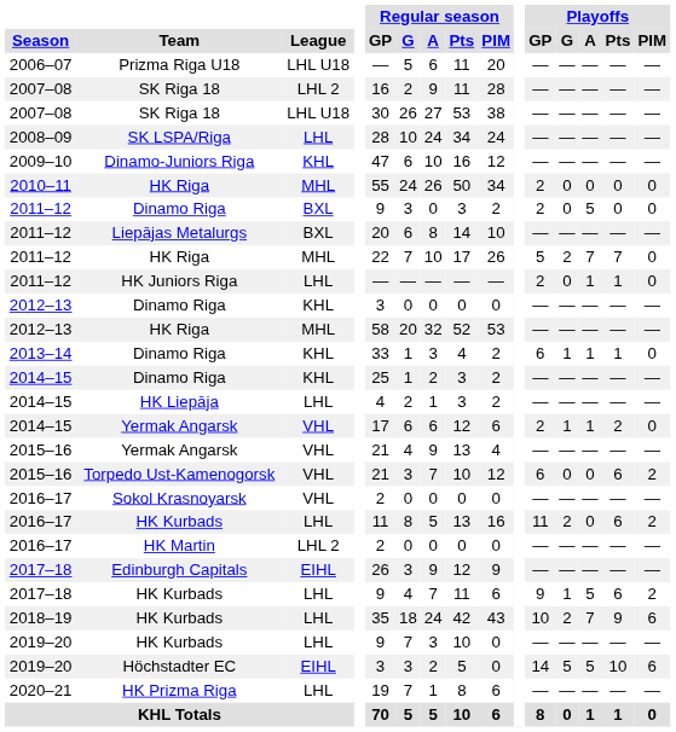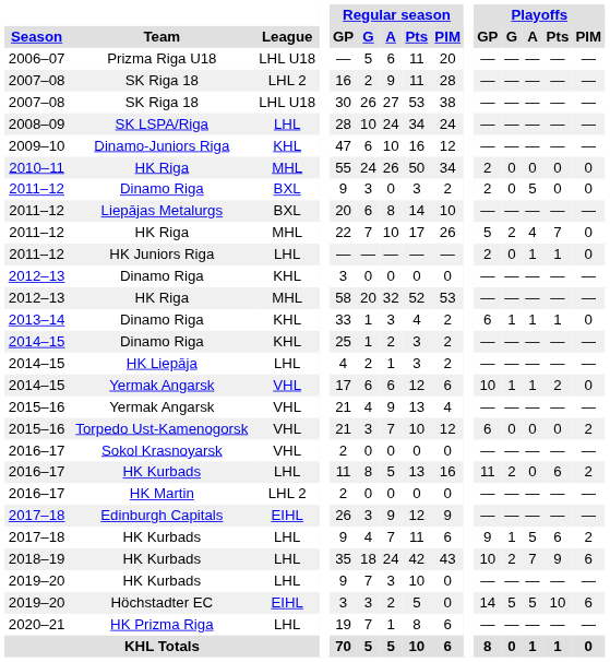 <table border="0" cellpadding="3" cellspacing="0"  style="width:75%; text-align:center;">
 <tr style="background:#e0e0e0;">
 <th colspan="3" style="background:#fff;"> </th>
 <th rowspan="99" style="background:#fff;"> </th>
 <th colspan="5"><a href='#'>Regular season</a></th>
 <th rowspan="99" style="background:#fff;"> </th>
 <th colspan="5"><a href='#'>Playoffs</a></th>
 </tr>
 <tr style="background:#e0e0e0;">
 <th><a href='#'>Season</a></th>
 <th>Team</th>
 <th>League</th>
 <th>GP</th>
 <th><a href='#'>G</a></th>
 <th><a href='#'>A</a></th>
 <th><a href='#'>Pts</a></th>
 <th><a href='#'>PIM</a></th>
 <th>GP</th>
 <th>G</th>
 <th>A</th>
 <th>Pts</th>
 <th>PIM</th>
 </tr>
 <tr ALIGN="center">
 <td>2006–07</td>
 <td>Prizma Riga U18</td>
 <td>LHL U18</td>
 <td>—</td>
 <td>5</td>
 <td>6</td>
 <td>11</td>
 <td>20</td>
 <td>—</td>
 <td>—</td>
 <td>—</td>
 <td>—</td>
 <td>—</td>
 </tr>
 <tr ALIGN="center"  bgcolor="#f0f0f0">
 <td>2007–08</td>
 <td>SK Riga 18</td>
 <td>LHL 2</td>
 <td>16</td>
 <td>2</td>
 <td>9</td>
 <td>11</td>
 <td>28</td>
 <td>—</td>
 <td>—</td>
 <td>—</td>
 <td>—</td>
 <td>—</td>
 </tr>
 <tr ALIGN="center">
 <td>2007–08</td>
 <td>SK Riga 18</td>
 <td>LHL U18</td>
 <td>30</td>
 <td>26</td>
 <td>27</td>
 <td>53</td>
 <td>38</td>
 <td>—</td>
 <td>—</td>
 <td>—</td>
 <td>—</td>
 <td>—</td>
 </tr>
 <tr ALIGN="center"  bgcolor="#f0f0f0">
 <td>2008–09</td>
 <td><a href='#'>SK LSPA/Riga</a></td>
 <td><a href='#'>LHL</a></td>
 <td>28</td>
 <td>10</td>
 <td>24</td>
 <td>34</td>
 <td>24</td>
 <td>—</td>
 <td>—</td>
 <td>—</td>
 <td>—</td>
 <td>—</td>
 </tr>
 <tr ALIGN="center">
 <td>2009–10</td>
 <td><a href='#'>Dinamo-Juniors Riga</a></td>
 <td><a href='#'>KHL</a></td>
 <td>47</td>
 <td>6</td>
 <td>10</td>
 <td>16</td>
 <td>12</td>
 <td>—</td>
 <td>—</td>
 <td>—</td>
 <td>—</td>
 <td>—</td>
 </tr>
 <tr ALIGN="center" bgcolor="#f0f0f0">
 <td><a href='#'>2010–11</a></td>
 <td><a href='#'>HK Riga</a></td>
 <td><a href='#'>MHL</a></td>
 <td>55</td>
 <td>24</td>
 <td>26</td>
 <td>50</td>
 <td>34</td>
 <td>2</td>
 <td>0</td>
 <td>0</td>
 <td>0</td>
 <td>0</td>
 </tr>
 <tr ALIGN="center">
 <td><a href='#'>2011–12</a></td>
 <td><a href='#'>Dinamo Riga</a></td>
 <td><a href='#'>BXL</a></td>
 <td>9</td>
 <td>3</td>
 <td>0</td>
 <td>3</td>
 <td>2</td>
 <td>2</td>
 <td>0</td>
 <td>5</td>
 <td>0</td>
 <td>0</td>
 </tr>
 <tr ALIGN="center"  bgcolor="#f0f0f0">
 <td>2011–12</td>
 <td><a href='#'>Liepājas Metalurgs</a></td>
 <td>BXL</td>
 <td>20</td>
 <td>6</td>
 <td>8</td>
 <td>14</td>
 <td>10</td>
 <td>—</td>
 <td>—</td>
 <td>—</td>
 <td>—</td>
 <td>—</td>
 </tr>
 <tr ALIGN="center">
 <td>2011–12</td>
 <td>HK Riga</td>
 <td>MHL</td>
 <td>22</td>
 <td>7</td>
 <td>10</td>
 <td>17</td>
 <td>26</td>
 <td>5</td>
 <td>2</td>
-<td>7</td>
+<td>4</td>
 <td>7</td>
 <td>0</td>
 </tr>
 <tr ALIGN="center" bgcolor="#f0f0f0">
 <td>2011–12</td>
 <td>HK Juniors Riga</td>
 <td>LHL</td>
 <td>—</td>
 <td>—</td>
 <td>—</td>
 <td>—</td>
 <td>—</td>
 <td>2</td>
 <td>0</td>
 <td>1</td>
 <td>1</td>
 <td>0</td>
 </tr>
 <tr ALIGN="center">
 <td><a href='#'>2012–13</a></td>
 <td>Dinamo Riga</td>
 <td>KHL</td>
 <td>3</td>
 <td>0</td>
 <td>0</td>
 <td>0</td>
 <td>0</td>
 <td>—</td>
 <td>—</td>
 <td>—</td>
 <td>—</td>
 <td>—</td>
 </tr>
 <tr ALIGN="center"  bgcolor="#f0f0f0">
 <td>2012–13</td>
 <td>HK Riga</td>
 <td>MHL</td>
 <td>58</td>
 <td>20</td>
 <td>32</td>
 <td>52</td>
 <td>53</td>
 <td>—</td>
 <td>—</td>
 <td>—</td>
 <td>—</td>
 <td>—</td>
 </tr>
 <tr ALIGN="center">
 <td><a href='#'>2013–14</a></td>
 <td>Dinamo Riga</td>
 <td>KHL</td>
 <td>33</td>
 <td>1</td>
 <td>3</td>
 <td>4</td>
 <td>2</td>
 <td>6</td>
 <td>1</td>
 <td>1</td>
 <td>1</td>
 <td>0</td>
 </tr>
 <tr ALIGN="center" bgcolor="#f0f0f0">
 <td><a href='#'>2014–15</a></td>
 <td>Dinamo Riga</td>
 <td>KHL</td>
 <td>25</td>
 <td>1</td>
 <td>2</td>
 <td>3</td>
 <td>2</td>
 <td>—</td>
 <td>—</td>
 <td>—</td>
 <td>—</td>
 <td>—</td>
 </tr>
 <tr ALIGN="center">
 <td>2014–15</td>
 <td><a href='#'>HK Liepāja</a></td>
 <td>LHL</td>
 <td>4</td>
 <td>2</td>
 <td>1</td>
 <td>3</td>
 <td>2</td>
 <td>—</td>
 <td>—</td>
 <td>—</td>
 <td>—</td>
 <td>—</td>
 </tr>
 <tr ALIGN="center" bgcolor="#f0f0f0">
 <td>2014–15</td>
 <td><a href='#'>Yermak Angarsk</a></td>
 <td><a href='#'>VHL</a></td>
 <td>17</td>
 <td>6</td>
 <td>6</td>
 <td>12</td>
 <td>6</td>
-<td>2</td>
+<td>10</td>
 <td>1</td>
 <td>1</td>
 <td>2</td>
 <td>0</td>
 </tr>
 <tr>
 </tr>
 <tr ALIGN="center">
 <td>2015–16</td>
 <td>Yermak Angarsk</td>
 <td>VHL</td>
 <td>21</td>
 <td>4</td>
 <td>9</td>
 <td>13</td>
 <td>4</td>
 <td>—</td>
 <td>—</td>
 <td>—</td>
 <td>—</td>
 <td>—</td>
 </tr>
 <tr>
 </tr>
 <tr ALIGN="center" bgcolor="#f0f0f0">
 <td>2015–16</td>
 <td><a href='#'>Torpedo Ust-Kamenogorsk</a></td>
 <td>VHL</td>
 <td>21</td>
 <td>3</td>
 <td>7</td>
 <td>10</td>
 <td>12</td>
 <td>6</td>
 <td>0</td>
 <td>0</td>
-<td>6</td>
+<td>0</td>
 <td>2</td>
 </tr>
 <tr>
 </tr>
 <tr ALIGN="center">
 <td>2016–17</td>
 <td><a href='#'>Sokol Krasnoyarsk</a></td>
 <td>VHL</td>
 <td>2</td>
 <td>0</td>
 <td>0</td>
 <td>0</td>
 <td>0</td>
 <td>—</td>
 <td>—</td>
 <td>—</td>
 <td>—</td>
 <td>—</td>
 </tr>
 <tr>
 </tr>
 <tr ALIGN="center" bgcolor="#f0f0f0">
 <td>2016–17</td>
 <td><a href='#'>HK Kurbads</a></td>
 <td>LHL</td>
 <td>11</td>
 <td>8</td>
 <td>5</td>
 <td>13</td>
 <td>16</td>
 <td>11</td>
 <td>2</td>
 <td>0</td>
 <td>6</td>
 <td>2</td>
 </tr>
 <tr>
 </tr>
 <tr ALIGN="center">
 <td>2016–17</td>
 <td><a href='#'>HK Martin</a></td>
 <td>LHL 2</td>
 <td>2</td>
 <td>0</td>
 <td>0</td>
 <td>0</td>
 <td>0</td>
 <td>—</td>
 <td>—</td>
 <td>—</td>
 <td>—</td>
 <td>—</td>
 </tr>
 <tr>
 </tr>
 <tr ALIGN="center" bgcolor="#f0f0f0">
 <td><a href='#'>2017–18</a></td>
 <td><a href='#'>Edinburgh Capitals</a></td>
 <td><a href='#'>EIHL</a></td>
 <td>26</td>
 <td>3</td>
 <td>9</td>
 <td>12</td>
 <td>9</td>
 <td>—</td>
 <td>—</td>
 <td>—</td>
 <td>—</td>
 <td>—</td>
 </tr>
 <tr>
 </tr>
 <tr ALIGN="center">
 <td>2017–18</td>
 <td>HK Kurbads</td>
 <td>LHL</td>
 <td>9</td>
 <td>4</td>
 <td>7</td>
 <td>11</td>
 <td>6</td>
 <td>9</td>
 <td>1</td>
 <td>5</td>
 <td>6</td>
 <td>2</td>
 </tr>
 <tr>
 </tr>
 <tr ALIGN="center" bgcolor="#f0f0f0">
 <td>2018–19</td>
 <td>HK Kurbads</td>
 <td>LHL</td>
 <td>35</td>
 <td>18</td>
 <td>24</td>
 <td>42</td>
 <td>43</td>
 <td>10</td>
 <td>2</td>
 <td>7</td>
 <td>9</td>
 <td>6</td>
 </tr>
 <tr>
 </tr>
 <tr ALIGN="center">
 <td>2019–20</td>
 <td>HK Kurbads</td>
 <td>LHL</td>
 <td>9</td>
 <td>7</td>
 <td>3</td>
 <td>10</td>
 <td>0</td>
 <td>—</td>
 <td>—</td>
 <td>—</td>
 <td>—</td>
 <td>—</td>
 </tr>
 <tr>
 </tr>
 <tr ALIGN="center" bgcolor="#f0f0f0">
 <td>2019–20</td>
 <td>Höchstadter EC</td>
 <td><a href='#'>EIHL</a></td>
 <td>3</td>
 <td>3</td>
 <td>2</td>
 <td>5</td>
 <td>0</td>
 <td>14</td>
 <td>5</td>
 <td>5</td>
 <td>10</td>
 <td>6</td>
 </tr>
 <tr>
 </tr>
 <tr ALIGN="center">
 <td>2020–21</td>
 <td><a href='#'>HK Prizma Riga</a></td>
 <td>LHL</td>
 <td>19</td>
 <td>7</td>
 <td>1</td>
 <td>8</td>
 <td>6</td>
 <td>—</td>
 <td>—</td>
 <td>—</td>
 <td>—</td>
 <td>—</td>
 </tr>
 <tr bgcolor="#e0e0e0">
 <th colspan="3">KHL Totals</th>
 <th>70</th>
 <th>5</th>
 <th>5</th>
 <th>10</th>
 <th>6</th>
 <th>8</th>
 <th>0</th>
 <th>1</th>
 <th>1</th>
 <th>0</th>
 </tr>
 </table>
